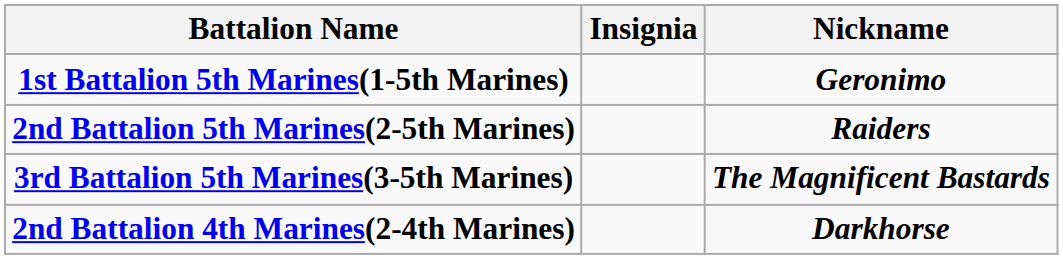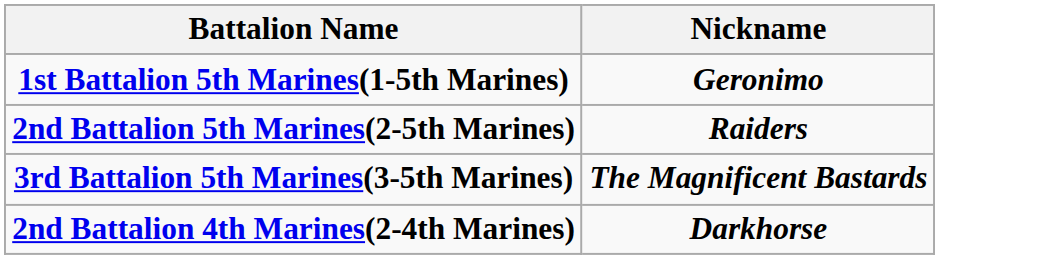 <table class="wikitable sortable" style="text-align:center;">
 <tr bgcolor="#CCCCCC">
 <th><strong>Battalion Name</strong></th>
-<th><strong>Insignia</strong></th>
 <th><strong>Nickname</strong></th>
 </tr>
 <tr>
 <td><strong><a href='#'>1st Battalion 5th Marines</a>(1-5th Marines)</strong></td>
-<td></td>
 <td><strong><em>Geronimo</em></strong></td>
 </tr>
 <tr>
 <td><strong><a href='#'>2nd Battalion 5th Marines</a>(2-5th Marines)</strong></td>
-<td></td>
 <td><strong><em>Raiders</em></strong></td>
 </tr>
 <tr>
 <td><strong><a href='#'>3rd Battalion 5th Marines</a>(3-5th Marines)</strong></td>
-<td></td>
 <td><strong><em>The Magnificent Bastards</em></strong></td>
 </tr>
 <tr>
 <td><strong><a href='#'>2nd Battalion 4th Marines</a>(2-4th Marines)</strong></td>
-<td></td>
 <td><strong><em>Darkhorse</em></strong></td>
 </tr>
 </table>
